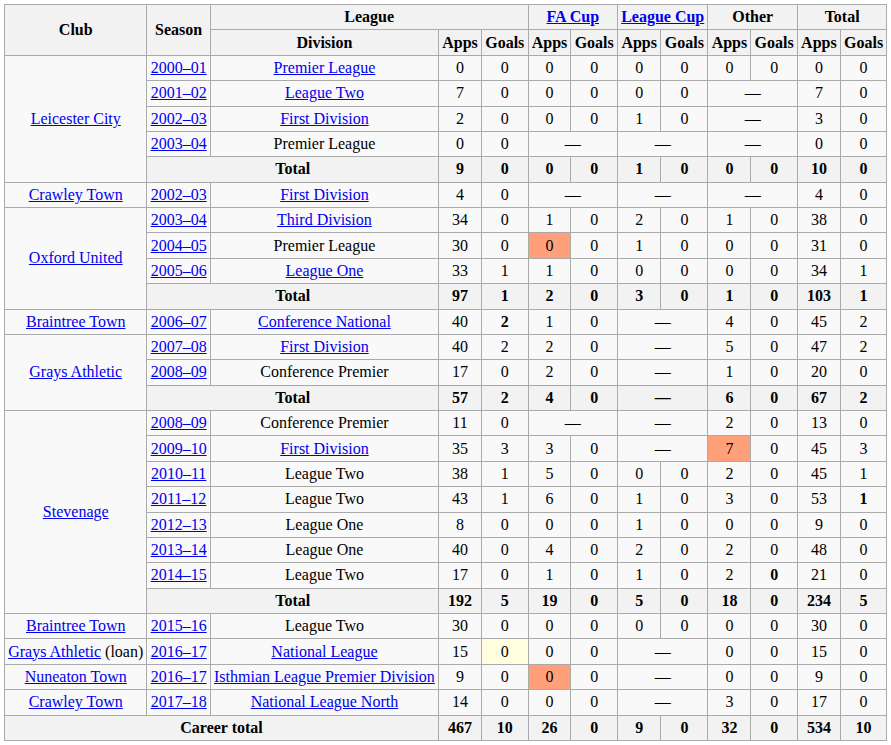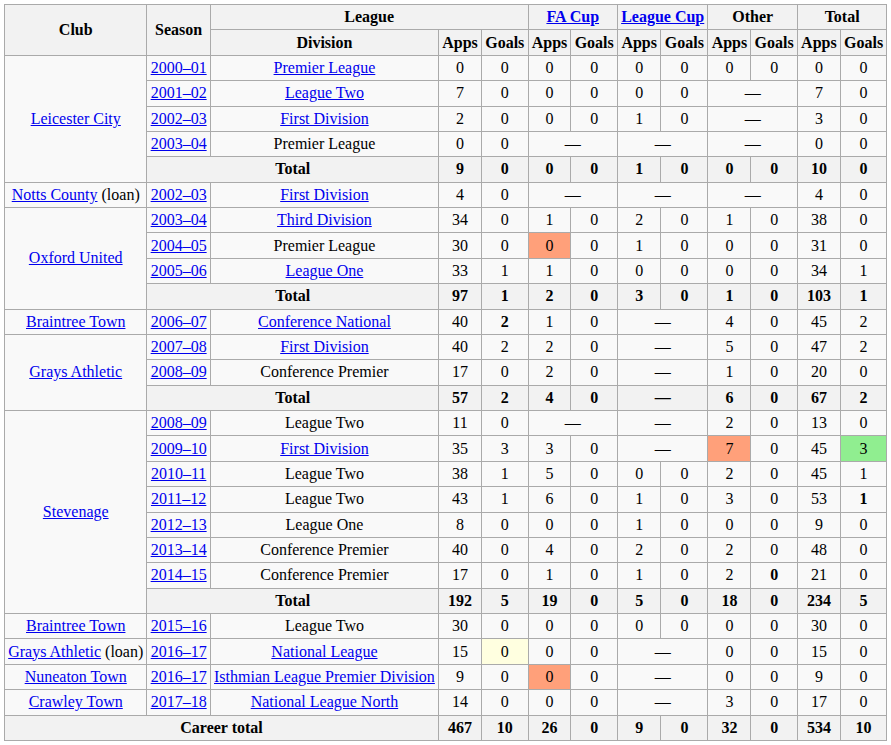 <table class=wikitable style="text-align: center;">
 <tr>
 <th rowspan=2>Club</th>
 <th rowspan=2>Season</th>
 <th colspan=3>League</th>
 <th colspan=2><a href='#'>FA Cup</a></th>
 <th colspan=2><a href='#'>League Cup</a></th>
 <th colspan=2>Other</th>
 <th colspan=2>Total</th>
 </tr>
 <tr>
 <th>Division</th>
 <th>Apps</th>
 <th>Goals</th>
 <th>Apps</th>
 <th>Goals</th>
 <th>Apps</th>
 <th>Goals</th>
 <th>Apps</th>
 <th>Goals</th>
 <th>Apps</th>
 <th>Goals</th>
 </tr>
 <tr>
 <td rowspan=5><a href='#'>Leicester City</a></td>
 <td><a href='#'>2000–01</a></td>
 <td><a href='#'>Premier League</a></td>
 <td>0</td>
 <td>0</td>
 <td>0</td>
 <td>0</td>
 <td>0</td>
 <td>0</td>
 <td>0</td>
 <td>0</td>
 <td>0</td>
 <td>0</td>
 </tr>
 <tr>
 <td><a href='#'>2001–02</a></td>
 <td><a href='#'>League Two</a></td>
 <td>7</td>
 <td>0</td>
 <td>0</td>
 <td>0</td>
 <td>0</td>
 <td>0</td>
 <td colspan=2>—</td>
 <td>7</td>
 <td>0</td>
 </tr>
 <tr>
 <td><a href='#'>2002–03</a></td>
 <td><a href='#'>First Division</a></td>
 <td>2</td>
 <td>0</td>
 <td>0</td>
 <td>0</td>
 <td>1</td>
 <td>0</td>
 <td colspan=2>—</td>
 <td>3</td>
 <td>0</td>
 </tr>
 <tr>
 <td><a href='#'>2003–04</a></td>
 <td>Premier League</td>
 <td>0</td>
 <td>0</td>
 <td colspan=2>—</td>
 <td colspan=2>—</td>
 <td colspan=2>—</td>
 <td>0</td>
 <td>0</td>
 </tr>
 <tr>
 <th colspan=2>Total</th>
 <th>9</th>
 <th>0</th>
 <th>0</th>
 <th>0</th>
 <th>1</th>
 <th>0</th>
 <th>0</th>
 <th>0</th>
 <th>10</th>
 <th>0</th>
 </tr>
 <tr>
-<td><a href='#'>Crawley Town</a></td>
+<td><a href='#'>Notts County</a> (loan)</td>
 <td><a href='#'>2002–03</a></td>
 <td><a href='#'>First Division</a></td>
 <td>4</td>
 <td>0</td>
 <td colspan=2>—</td>
 <td colspan=2>—</td>
 <td colspan=2>—</td>
 <td>4</td>
 <td>0</td>
 </tr>
 <tr>
 <td rowspan=4><a href='#'>Oxford United</a></td>
 <td><a href='#'>2003–04</a></td>
 <td><a href='#'>Third Division</a></td>
 <td>34</td>
 <td>0</td>
 <td>1</td>
 <td>0</td>
 <td>2</td>
 <td>0</td>
 <td>1</td>
 <td>0</td>
 <td>38</td>
 <td>0</td>
 </tr>
 <tr>
 <td><a href='#'>2004–05</a></td>
 <td>Premier League</td>
 <td>30</td>
 <td>0</td>
 <td style="background: lightsalmon;">0</td>
 <td>0</td>
 <td>1</td>
 <td>0</td>
 <td>0</td>
 <td>0</td>
 <td>31</td>
 <td>0</td>
 </tr>
 <tr>
 <td><a href='#'>2005–06</a></td>
 <td><a href='#'>League One</a></td>
 <td>33</td>
 <td>1</td>
 <td>1</td>
 <td>0</td>
 <td>0</td>
 <td>0</td>
 <td>0</td>
 <td>0</td>
 <td>34</td>
 <td>1</td>
 </tr>
 <tr>
 <th colspan=2>Total</th>
 <th>97</th>
 <th>1</th>
 <th>2</th>
 <th>0</th>
 <th>3</th>
 <th>0</th>
 <th>1</th>
 <th>0</th>
 <th>103</th>
 <th>1</th>
 </tr>
 <tr>
 <td><a href='#'>Braintree Town</a></td>
 <td><a href='#'>2006–07</a></td>
 <td><a href='#'>Conference National</a></td>
 <td>40</td>
 <td><strong>2</strong></td>
 <td>1</td>
 <td>0</td>
 <td colspan=2>—</td>
 <td>4</td>
 <td>0</td>
 <td>45</td>
 <td>2</td>
 </tr>
 <tr>
 <td rowspan=3><a href='#'>Grays Athletic</a></td>
 <td><a href='#'>2007–08</a></td>
 <td><a href='#'>First Division</a></td>
 <td>40</td>
 <td>2</td>
 <td>2</td>
 <td>0</td>
 <td colspan=2>—</td>
 <td>5</td>
 <td>0</td>
 <td>47</td>
 <td>2</td>
 </tr>
 <tr>
 <td><a href='#'>2008–09</a></td>
 <td>Conference Premier</td>
 <td>17</td>
 <td>0</td>
 <td>2</td>
 <td>0</td>
 <td colspan=2>—</td>
 <td>1</td>
 <td>0</td>
 <td>20</td>
 <td>0</td>
 </tr>
 <tr>
 <th colspan=2>Total</th>
 <th>57</th>
 <th>2</th>
 <th>4</th>
 <th>0</th>
 <th colspan=2>—</th>
 <th>6</th>
 <th>0</th>
 <th>67</th>
 <th>2</th>
 </tr>
 <tr>
 <td rowspan=8><a href='#'>Stevenage</a></td>
 <td><a href='#'>2008–09</a></td>
-<td>Conference Premier</td>
+<td>League Two</td>
 <td>11</td>
 <td>0</td>
 <td colspan=2>—</td>
 <td colspan=2>—</td>
 <td>2</td>
 <td>0</td>
 <td>13</td>
 <td>0</td>
 </tr>
 <tr>
 <td><a href='#'>2009–10</a></td>
 <td><a href='#'>First Division</a></td>
 <td>35</td>
 <td>3</td>
 <td>3</td>
 <td>0</td>
 <td colspan=2>—</td>
 <td style="background: lightsalmon;">7</td>
 <td>0</td>
 <td>45</td>
-<td>3</td>
+<td style="background: lightgreen;">3</td>
 </tr>
 <tr>
 <td><a href='#'>2010–11</a></td>
 <td>League Two</td>
 <td>38</td>
 <td>1</td>
 <td>5</td>
 <td>0</td>
 <td>0</td>
 <td>0</td>
 <td>2</td>
 <td>0</td>
 <td>45</td>
 <td>1</td>
 </tr>
 <tr>
 <td><a href='#'>2011–12</a></td>
 <td>League Two</td>
 <td>43</td>
 <td>1</td>
 <td>6</td>
 <td>0</td>
 <td>1</td>
 <td>0</td>
 <td>3</td>
 <td>0</td>
 <td>53</td>
 <td><strong>1</strong></td>
 </tr>
 <tr>
 <td><a href='#'>2012–13</a></td>
 <td>League One</td>
 <td>8</td>
 <td>0</td>
 <td>0</td>
 <td>0</td>
 <td>1</td>
 <td>0</td>
 <td>0</td>
 <td>0</td>
 <td>9</td>
 <td>0</td>
 </tr>
 <tr>
 <td><a href='#'>2013–14</a></td>
-<td>League One</td>
+<td>Conference Premier</td>
 <td>40</td>
 <td>0</td>
 <td>4</td>
 <td>0</td>
 <td>2</td>
 <td>0</td>
 <td>2</td>
 <td>0</td>
 <td>48</td>
 <td>0</td>
 </tr>
 <tr>
 <td><a href='#'>2014–15</a></td>
-<td>League Two</td>
+<td>Conference Premier</td>
 <td>17</td>
 <td>0</td>
 <td>1</td>
 <td>0</td>
 <td>1</td>
 <td>0</td>
 <td>2</td>
 <td><strong>0</strong></td>
 <td>21</td>
 <td>0</td>
 </tr>
 <tr>
 <th colspan=2>Total</th>
 <th>192</th>
 <th>5</th>
 <th>19</th>
 <th>0</th>
 <th>5</th>
 <th>0</th>
 <th>18</th>
 <th>0</th>
 <th>234</th>
 <th>5</th>
 </tr>
 <tr>
 <td><a href='#'>Braintree Town</a></td>
 <td><a href='#'>2015–16</a></td>
 <td>League Two</td>
 <td>30</td>
 <td>0</td>
 <td>0</td>
 <td>0</td>
 <td>0</td>
 <td>0</td>
 <td>0</td>
 <td>0</td>
 <td>30</td>
 <td>0</td>
 </tr>
 <tr>
 <td><a href='#'>Grays Athletic</a> (loan)</td>
 <td><a href='#'>2016–17</a></td>
 <td><a href='#'>National League</a></td>
 <td>15</td>
 <td style="background: lightyellow;">0</td>
 <td>0</td>
 <td>0</td>
 <td colspan=2>—</td>
 <td>0</td>
 <td>0</td>
 <td>15</td>
 <td>0</td>
 </tr>
 <tr>
 <td><a href='#'>Nuneaton Town</a></td>
 <td><a href='#'>2016–17</a></td>
 <td><a href='#'>Isthmian League Premier Division</a></td>
 <td>9</td>
 <td>0</td>
 <td style="background: lightsalmon;">0</td>
 <td>0</td>
 <td colspan=2>—</td>
 <td>0</td>
 <td>0</td>
 <td>9</td>
 <td>0</td>
 </tr>
 <tr>
 <td><a href='#'>Crawley Town</a></td>
 <td><a href='#'>2017–18</a></td>
 <td><a href='#'>National League North</a></td>
 <td>14</td>
 <td>0</td>
 <td>0</td>
 <td>0</td>
 <td colspan=2>—</td>
 <td>3</td>
 <td>0</td>
 <td>17</td>
 <td>0</td>
 </tr>
 <tr>
 <th colspan=3>Career total</th>
 <th>467</th>
 <th>10</th>
 <th>26</th>
 <th>0</th>
 <th>9</th>
 <th>0</th>
 <th>32</th>
 <th>0</th>
 <th>534</th>
 <th>10</th>
 </tr>
 </table>
